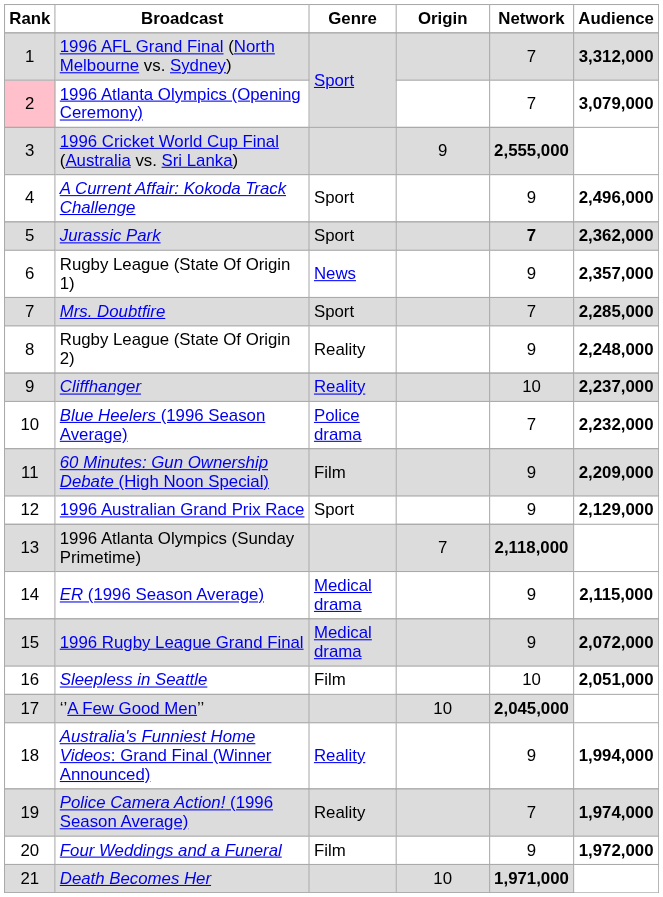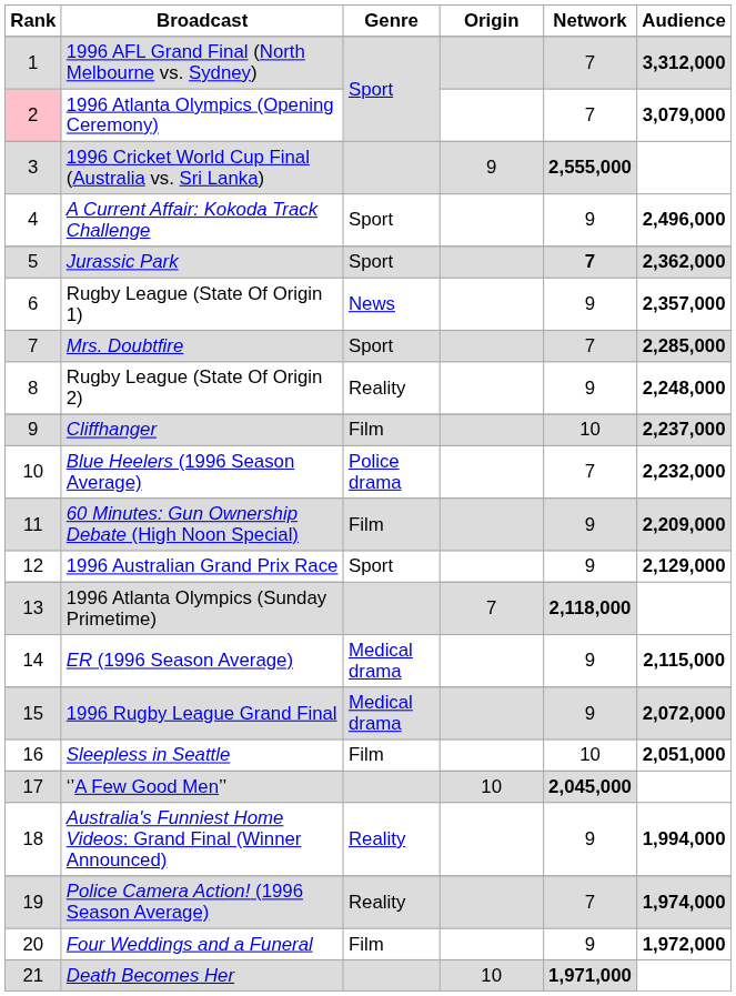 <table border="1" cellpadding="4" cel lspacing="0" style="border:1px solid #aaa; border-collapse:collapse">
 <tr bgcolor="white">
 <th><strong>Rank</strong></th>
 <th><strong>Broadcast</strong></th>
 <th><strong>Genre</strong></th>
 <th><strong>Origin</strong></th>
 <th><strong>Network</strong></th>
 <th><strong>Audience</strong></th>
 </tr>
 <tr>
 </tr>
 <tr bgcolor=gainsboro>
 <td align="center">1</td>
 <td><a href='#'>1996 AFL Grand Final</a> (<a href='#'>North Melbourne</a> vs. <a href='#'>Sydney</a>)</td>
 <td rowspan='3'><a href='#'>Sport</a></td>
 <td style="width: 60pt;" align="center"></td>
 <td align="center">7</td>
 <th>3,312,000</th>
 </tr>
 <tr>
 <td align="center" style="background: pink;">2</td>
 <td><a href='#'>1996 Atlanta Olympics (Opening Ceremony)</a></td>
 <td align="center"></td>
 <td align="center">7</td>
 <th>3,079,000</th>
 </tr>
 <tr>
 </tr>
 <tr bgcolor=gainsboro>
 <td align="center">3</td>
 <td><a href='#'>1996 Cricket World Cup Final</a> (<a href='#'>Australia</a> vs. <a href='#'>Sri Lanka</a>)</td>
 <td align="center"></td>
 <td align="center">9</td>
 <th>2,555,000</th>
 </tr>
 <tr>
 <td align="center">4</td>
 <td><a href='#'><em>A Current Affair: Kokoda Track Challenge</em></a></td>
 <td>Sport</td>
 <td align="center"></td>
 <td align="center">9</td>
 <th>2,496,000</th>
 </tr>
 <tr>
 </tr>
 <tr bgcolor=gainsboro>
 <td align="center">5</td>
 <td><a href='#'><em>Jurassic Park</em></a></td>
 <td>Sport</td>
 <td align="center"></td>
 <td align="center"><strong>7</strong></td>
 <th>2,362,000</th>
 </tr>
 <tr>
 <td align="center">6</td>
 <td>Rugby League (State Of Origin 1)</td>
 <td><a href='#'>News</a></td>
 <td align="center"></td>
 <td align="center">9</td>
 <th>2,357,000</th>
 </tr>
 <tr>
 </tr>
 <tr bgcolor=gainsboro>
 <td align="center">7</td>
 <td><em><a href='#'>Mrs. Doubtfire</a></em></td>
 <td>Sport</td>
 <td align="center"></td>
 <td align="center">7</td>
 <th>2,285,000</th>
 </tr>
 <tr>
 <td align="center">8</td>
 <td>Rugby League (State Of Origin 2)</td>
 <td>Reality</td>
 <td align="center"></td>
 <td align="center">9</td>
 <th>2,248,000</th>
 </tr>
 <tr>
 </tr>
 <tr bgcolor=gainsboro>
 <td align="center">9</td>
 <td><a href='#'><em>Cliffhanger</em></a></td>
-<td><a href='#'>Reality</a></td>
+<td>Film</td>
 <td align="center"></td>
 <td align="center">10</td>
 <th>2,237,000</th>
 </tr>
 <tr k>
 <td align="center">10</td>
 <td><a href='#'><em>Blue Heelers</em> (1996 Season Average)</a></td>
 <td><a href='#'>Police drama</a></td>
 <td align="center"></td>
 <td align="center">7</td>
 <th>2,232,000</th>
 </tr>
 <tr>
 </tr>
 <tr bgcolor=gainsboro>
 <td align="center">11</td>
 <td><a href='#'><em>60 Minutes: Gun Ownership Debate</em> (High Noon Special)</a></td>
 <td>Film</td>
 <td align="center"></td>
 <td align="center">9</td>
 <th>2,209,000</th>
 </tr>
 <tr>
 <td align="center">12</td>
 <td><a href='#'>1996 Australian Grand Prix Race</a></td>
 <td rowspan='2'>Sport</td>
 <td align="center"></td>
 <td align="center">9</td>
 <th>2,129,000</th>
 </tr>
 <tr>
 </tr>
 <tr bgcolor=gainsboro>
 <td align="center">13</td>
 <td>1996 Atlanta Olympics (Sunday Primetime)</td>
 <td align="center"></td>
 <td align="center">7</td>
 <th>2,118,000</th>
 </tr>
 <tr>
 <td align="center">14</td>
 <td><a href='#'><em>ER</em> (1996 Season Average)</a></td>
 <td><a href='#'>Medical drama</a></td>
 <td align="center"></td>
 <td align="center">9</td>
 <th>2,115,000</th>
 </tr>
 <tr>
 </tr>
 <tr bgcolor=gainsboro>
 <td align="center">15</td>
 <td><a href='#'>1996 Rugby League Grand Final</a></td>
 <td><a href='#'>Medical drama</a></td>
 <td align="center"></td>
 <td align="center">9</td>
 <th>2,072,000</th>
 </tr>
 <tr>
 <td align="center">16</td>
 <td><em><a href='#'>Sleepless in Seattle</a></em></td>
 <td rowspan='2'>Film</td>
 <td align="center"></td>
 <td align="center">10</td>
 <th>2,051,000</th>
 </tr>
 <tr>
 </tr>
 <tr bgcolor=gainsboro>
 <td align="center">17</td>
 <td>‘’<a href='#'>A Few Good Men</a>’’</td>
 <td align="center"></td>
 <td align="center">10</td>
 <th>2,045,000</th>
 </tr>
 <tr>
 <td align="center">18</td>
 <td><a href='#'><em>Australia's Funniest Home Videos</em>: Grand Final (Winner Announced)</a></td>
 <td><a href='#'>Reality</a></td>
 <td align="center"></td>
 <td align="center">9</td>
 <th>1,994,000</th>
 </tr>
 <tr>
 </tr>
 <tr bgcolor=gainsboro>
 <td align="center">19</td>
 <td><a href='#'><em>Police Camera Action!</em> (1996 Season Average)</a></td>
 <td>Reality</td>
 <td align="center"></td>
 <td align="center">7</td>
 <th>1,974,000</th>
 </tr>
 <tr>
 <td align="center">20</td>
 <td><em><a href='#'>Four Weddings and a Funeral</a></em></td>
 <td rowspan='2'>Film</td>
 <td align="center"></td>
 <td align="center">9</td>
 <th>1,972,000</th>
 </tr>
 <tr>
 </tr>
 <tr bgcolor=gainsboro>
 <td align="center">21</td>
 <td><em><a href='#'>Death Becomes Her</a></em></td>
 <td align="center"></td>
 <td align="center">10</td>
 <th>1,971,000</th>
 </tr>
 <tr>
 </tr>
 </table>
